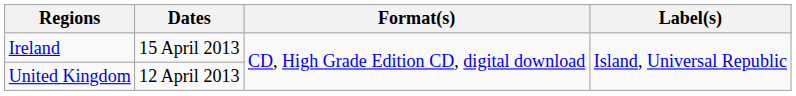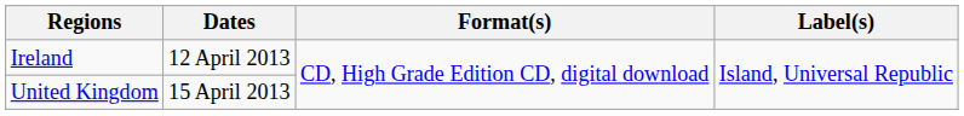 <table class="wikitable plainrowheaders">
 <tr>
 <th scope="col">Regions</th>
 <th scope="col">Dates</th>
 <th scope="col">Format(s)</th>
 <th scope="col">Label(s)</th>
 </tr>
 <tr>
 <td><a href='#'>Ireland</a></td>
-<td>15 April 2013</td>
+<td>12 April 2013</td>
 <td rowspan="2"><a href='#'>CD</a>, <a href='#'>High Grade Edition CD</a>, <a href='#'>digital download</a></td>
 <td rowspan="2"><a href='#'>Island</a>, <a href='#'>Universal Republic</a></td>
 </tr>
 <tr>
 <td><a href='#'>United Kingdom</a></td>
-<td>12 April 2013</td>
+<td>15 April 2013</td>
 </tr>
 </table>
